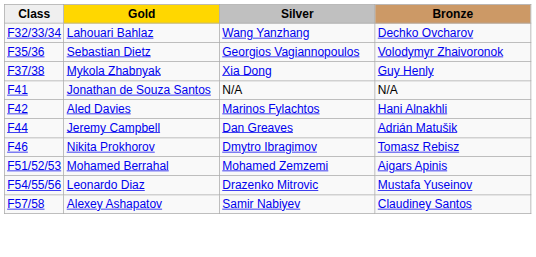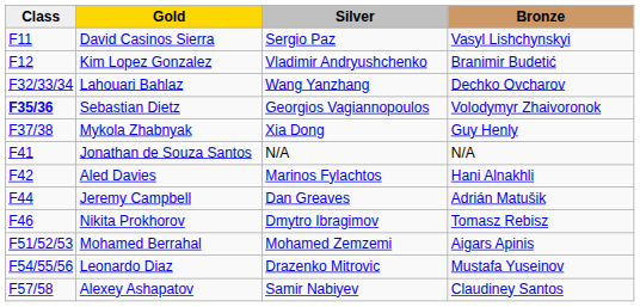 <table class="wikitable" style="text-align:left">
 <tr align="center">
 <td bgcolor=efefef><strong>Class</strong></td>
 <td width=200 bgcolor=gold><strong>Gold</strong></td>
 <td width=200 bgcolor=silver><strong>Silver</strong></td>
 <td width=200 bgcolor=CC9966><strong>Bronze</strong></td>
 </tr>
 <tr>
+<td><a href='#'>F11</a></td>
+<td><a href='#'>David Casinos Sierra</a><br></td>
+<td><a href='#'>Sergio Paz</a><br></td>
+<td><a href='#'>Vasyl Lishchynskyi</a><br></td>
+</tr>
+<tr>
+<td><a href='#'>F12</a></td>
+<td><a href='#'>Kim Lopez Gonzalez</a><br></td>
+<td><a href='#'>Vladimir Andryushchenko</a><br></td>
+<td><a href='#'>Branimir Budetić</a><br></td>
+</tr>
+<tr>
 <td><a href='#'>F32/33/34</a></td>
 <td><a href='#'>Lahouari Bahlaz</a><br></td>
 <td><a href='#'>Wang Yanzhang</a><br></td>
 <td><a href='#'>Dechko Ovcharov</a><br></td>
 </tr>
 <tr>
-<td><a href='#'>F35/36</a></td>
+<td><strong><a href='#'>F35/36</a></strong></td>
 <td><a href='#'>Sebastian Dietz</a><br></td>
 <td><a href='#'>Georgios Vagiannopoulos</a><br></td>
 <td><a href='#'>Volodymyr Zhaivoronok</a><br></td>
 </tr>
 <tr>
 <td><a href='#'>F37/38</a></td>
 <td><a href='#'>Mykola Zhabnyak</a><br></td>
 <td><a href='#'>Xia Dong</a><br></td>
 <td><a href='#'>Guy Henly</a><br></td>
 </tr>
 <tr>
 <td><a href='#'>F41</a></td>
 <td><a href='#'>Jonathan de Souza Santos</a><br></td>
 <td>N/A</td>
 <td>N/A</td>
 </tr>
 <tr>
 <td><a href='#'>F42</a></td>
 <td><a href='#'>Aled Davies</a><br></td>
 <td><a href='#'>Marinos Fylachtos</a><br></td>
 <td><a href='#'>Hani Alnakhli</a><br></td>
 </tr>
 <tr>
 <td><a href='#'>F44</a></td>
 <td><a href='#'>Jeremy Campbell</a><br></td>
 <td><a href='#'>Dan Greaves</a><br></td>
 <td><a href='#'>Adrián Matušik</a><br></td>
 </tr>
 <tr>
 <td><a href='#'>F46</a></td>
 <td><a href='#'>Nikita Prokhorov</a><br></td>
 <td><a href='#'>Dmytro Ibragimov</a><br></td>
 <td><a href='#'>Tomasz Rebisz</a><br></td>
 </tr>
 <tr>
 <td><a href='#'>F51/52/53</a></td>
 <td><a href='#'>Mohamed Berrahal</a><br></td>
 <td><a href='#'>Mohamed Zemzemi</a><br></td>
 <td><a href='#'>Aigars Apinis</a><br></td>
 </tr>
 <tr>
 <td><a href='#'>F54/55/56</a></td>
 <td><a href='#'>Leonardo Diaz</a><br></td>
 <td><a href='#'>Drazenko Mitrovic</a><br></td>
 <td><a href='#'>Mustafa Yuseinov</a><br></td>
 </tr>
 <tr>
 <td><a href='#'>F57/58</a></td>
 <td><a href='#'>Alexey Ashapatov</a><br></td>
 <td><a href='#'>Samir Nabiyev</a><br></td>
 <td><a href='#'>Claudiney Santos</a><br></td>
 </tr>
 </table>
